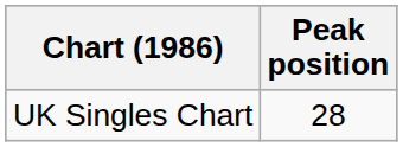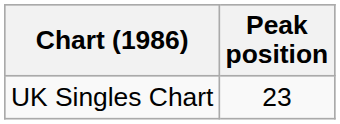 <table class="wikitable sortable">
 <tr>
 <th>Chart (1986)</th>
 <th>Peak<br>position</th>
 </tr>
 <tr>
 <td>UK Singles Chart</td>
-<td style="text-align:center;">28</td>
+<td style="text-align:center;">23</td>
 </tr>
 </table>
